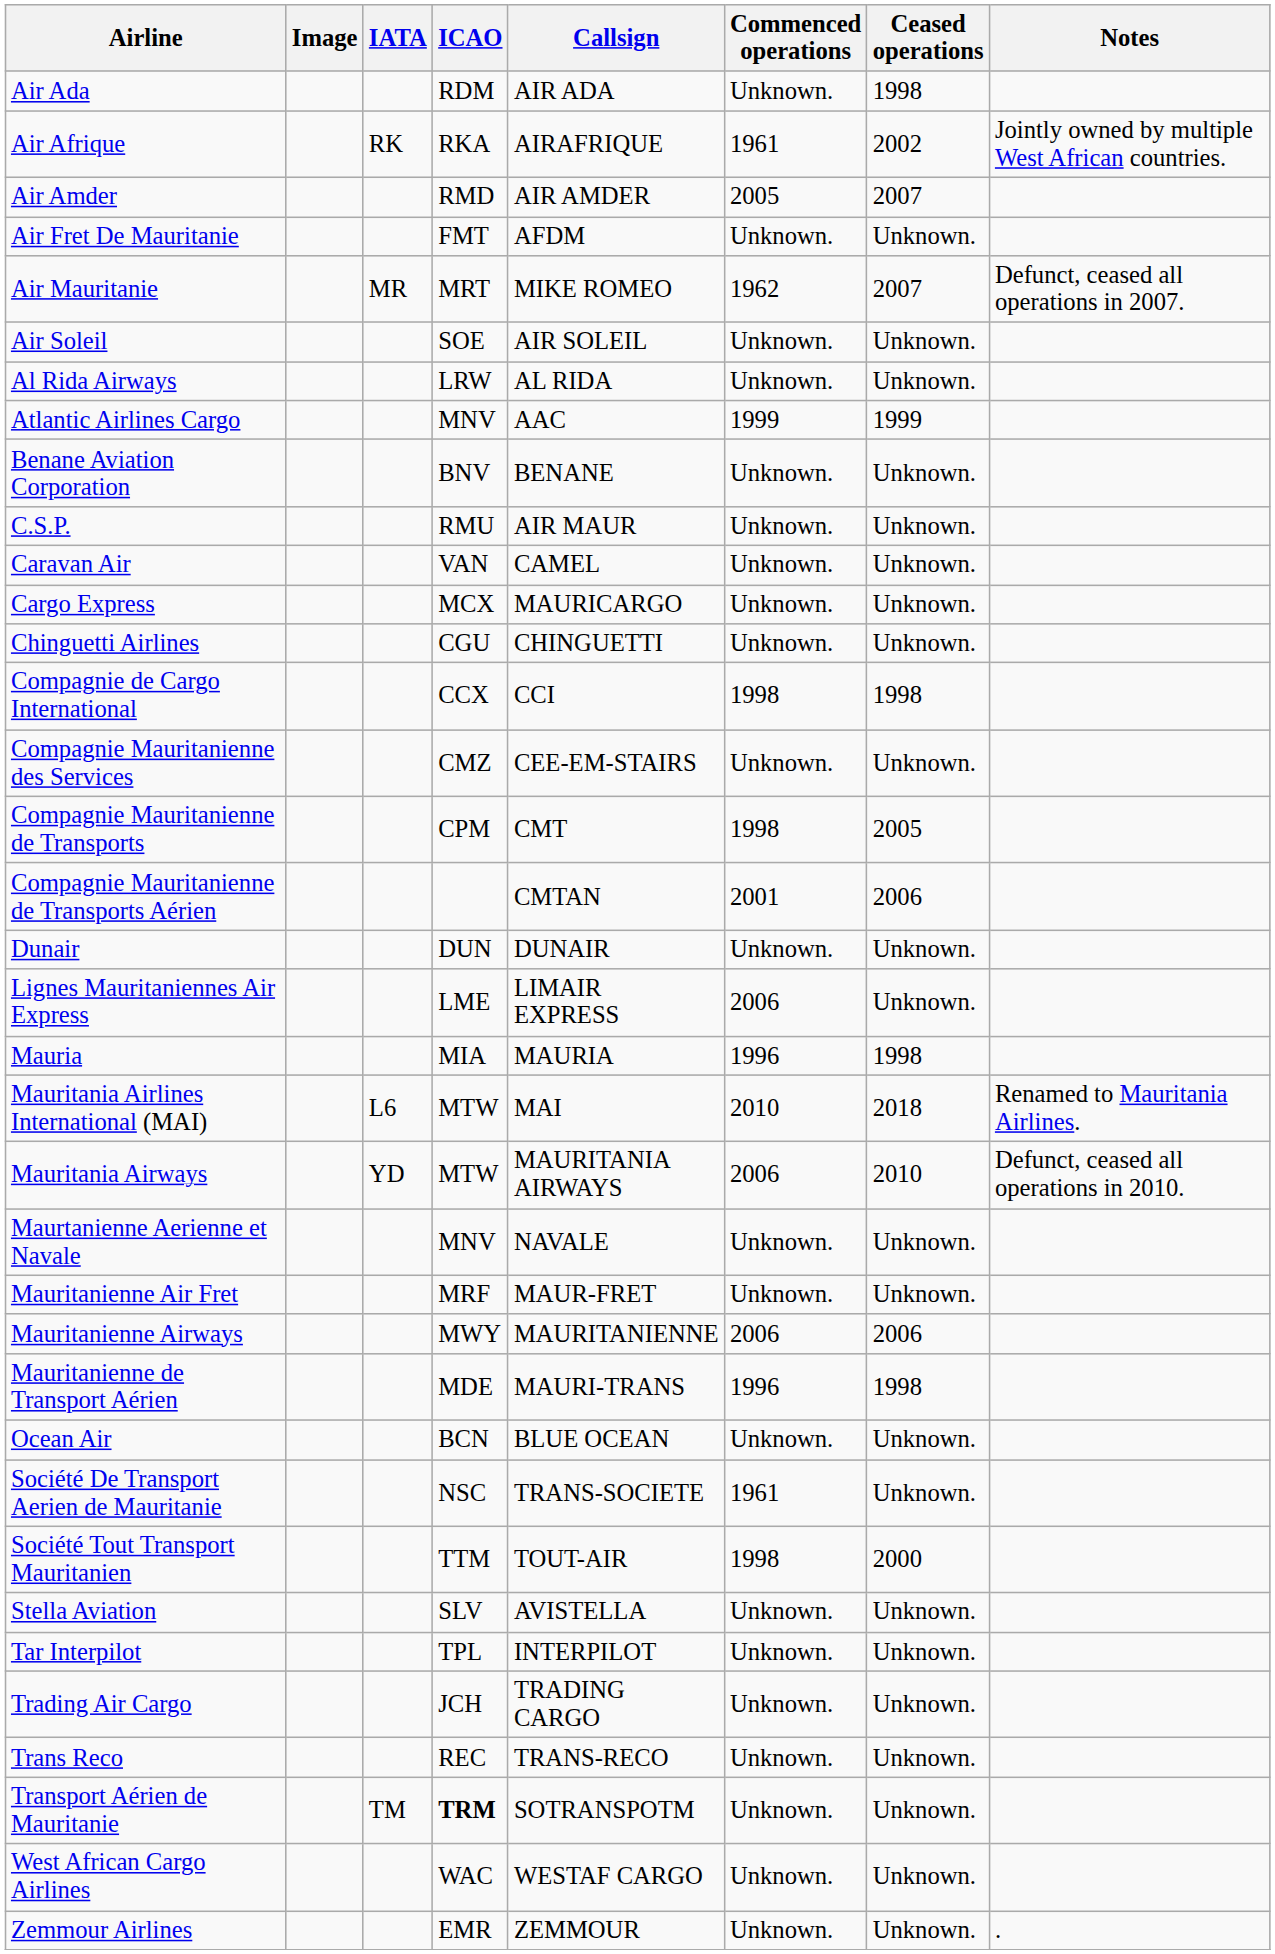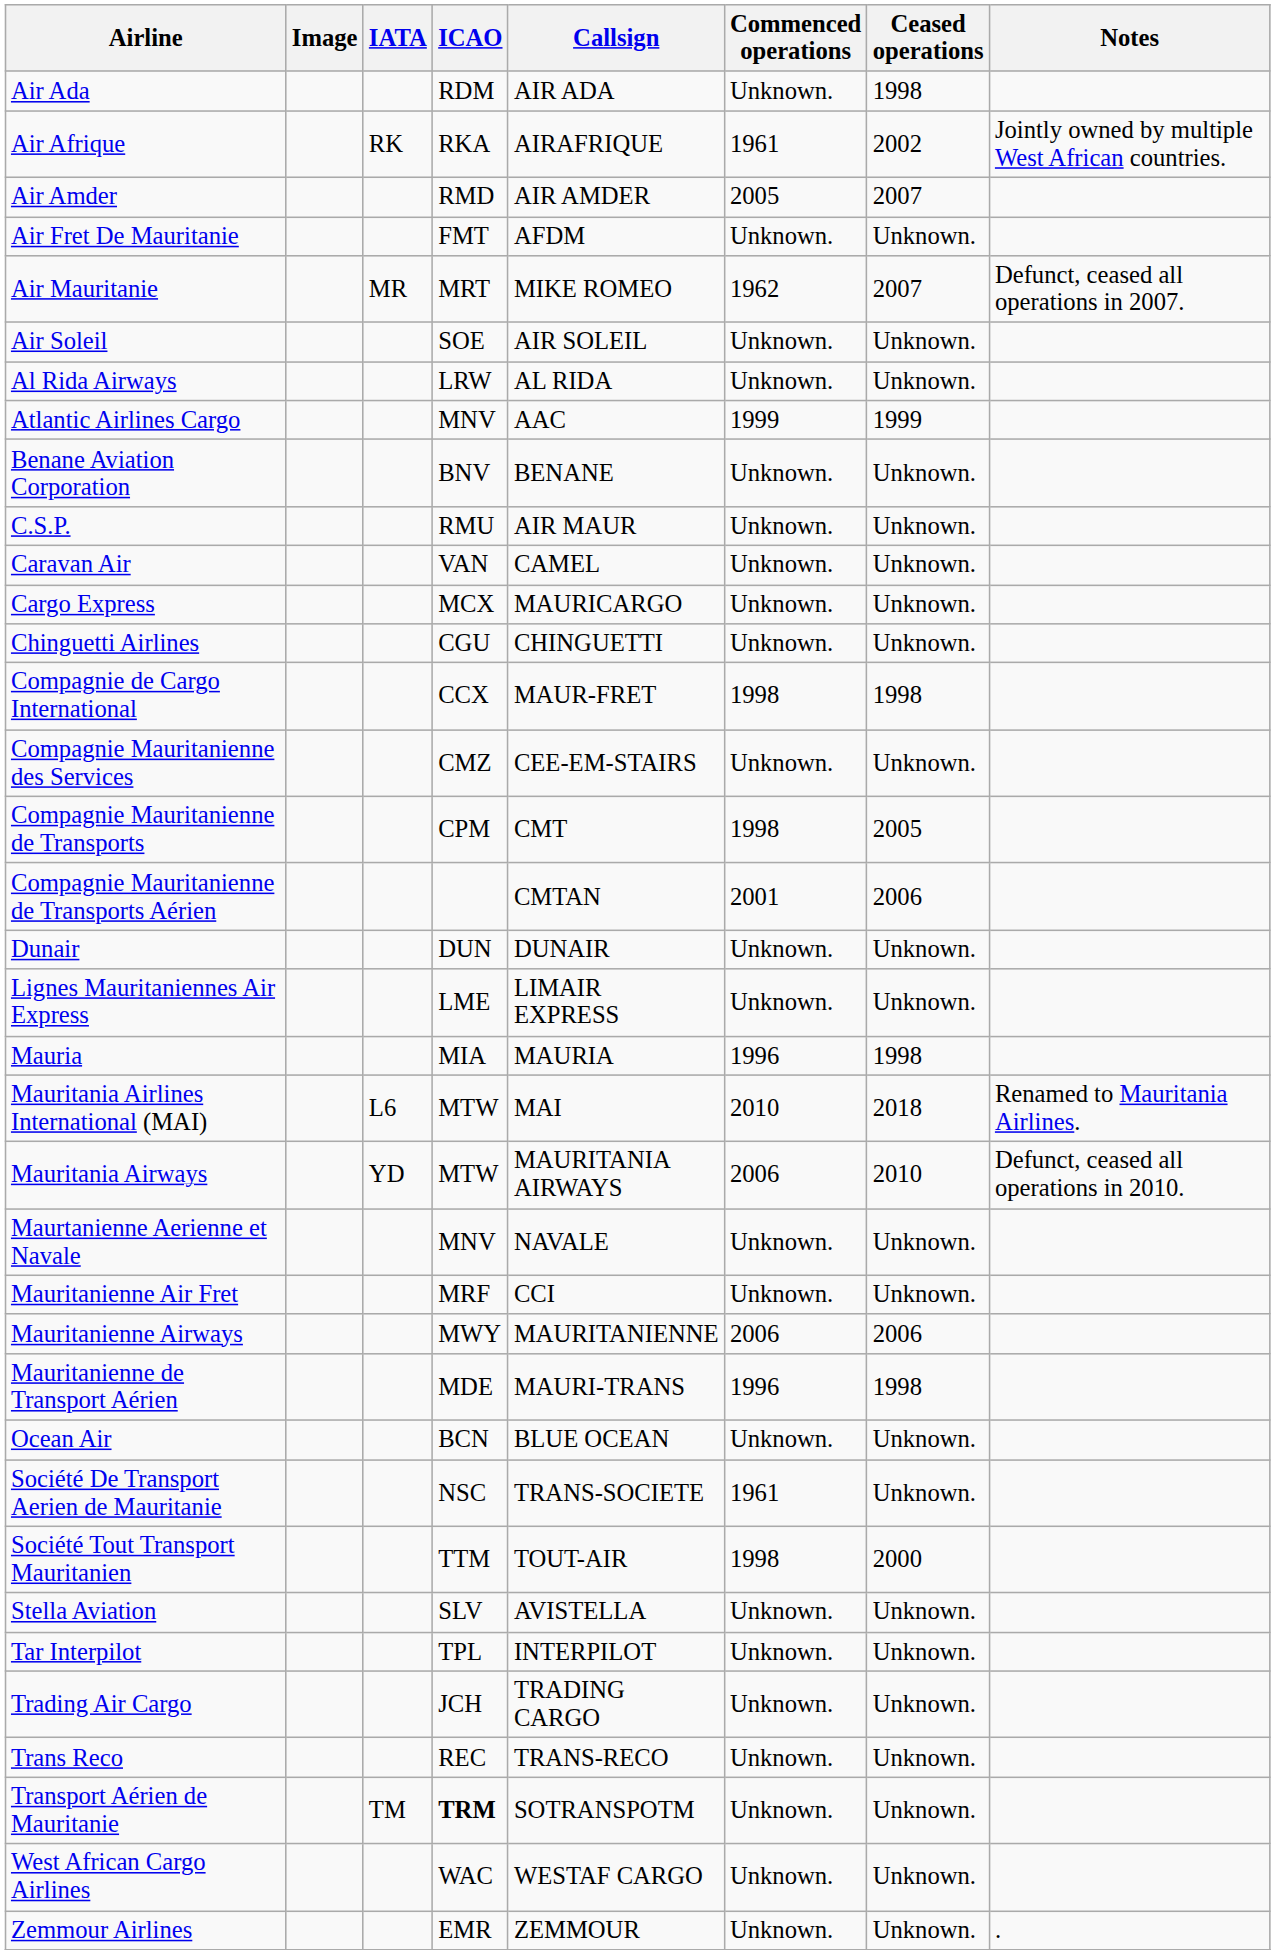 <table class="wikitable sortable" style="border-collapse:collapse; margin:auto;" border="1" cellpadding="3">
 <tr valign="middle">
 <th style="width:175px;">Airline</th>
 <th>Image</th>
 <th><strong><a href='#'>IATA</a></strong></th>
 <th><strong><a href='#'>ICAO</a></strong></th>
 <th><a href='#'><strong>Callsign</strong></a></th>
 <th>Commenced<br>operations</th>
 <th>Ceased<br>operations</th>
 <th style="width:175px;">Notes</th>
 </tr>
 <tr>
 <td><a href='#'>Air Ada</a></td>
 <td></td>
 <td></td>
 <td>RDM</td>
 <td>AIR ADA</td>
 <td>Unknown.</td>
 <td>1998</td>
 <td></td>
 </tr>
 <tr>
 <td><a href='#'>Air Afrique</a></td>
 <td></td>
 <td>RK</td>
 <td>RKA</td>
 <td>AIRAFRIQUE</td>
 <td>1961</td>
 <td>2002</td>
 <td>Jointly owned by multiple <a href='#'>West African</a> countries.</td>
 </tr>
 <tr>
 <td><a href='#'>Air Amder</a></td>
 <td></td>
 <td></td>
 <td>RMD</td>
 <td>AIR AMDER</td>
 <td>2005</td>
 <td>2007</td>
 <td></td>
 </tr>
 <tr>
 <td><a href='#'>Air Fret De Mauritanie</a></td>
 <td></td>
 <td></td>
 <td>FMT</td>
 <td>AFDM</td>
 <td>Unknown.</td>
 <td>Unknown.</td>
 <td></td>
 </tr>
 <tr>
 <td><a href='#'>Air Mauritanie</a></td>
 <td></td>
 <td>MR</td>
 <td>MRT</td>
 <td>MIKE ROMEO</td>
 <td>1962</td>
 <td>2007</td>
 <td>Defunct, ceased all operations in 2007.</td>
 </tr>
 <tr>
 <td><a href='#'>Air Soleil</a></td>
 <td></td>
 <td></td>
 <td>SOE</td>
 <td>AIR SOLEIL</td>
 <td>Unknown.</td>
 <td>Unknown.</td>
 <td></td>
 </tr>
 <tr>
 <td><a href='#'>Al Rida Airways</a></td>
 <td></td>
 <td></td>
 <td>LRW</td>
 <td>AL RIDA</td>
 <td>Unknown.</td>
 <td>Unknown.</td>
 <td></td>
 </tr>
 <tr>
 <td><a href='#'>Atlantic Airlines Cargo</a></td>
 <td></td>
 <td></td>
 <td>MNV</td>
 <td>AAC</td>
 <td>1999</td>
 <td>1999</td>
 <td></td>
 </tr>
 <tr>
 <td><a href='#'>Benane Aviation Corporation</a></td>
 <td></td>
 <td></td>
 <td>BNV</td>
 <td>BENANE</td>
 <td>Unknown.</td>
 <td>Unknown.</td>
 <td></td>
 </tr>
 <tr>
 <td><a href='#'>C.S.P.</a></td>
 <td></td>
 <td></td>
 <td>RMU</td>
 <td>AIR MAUR</td>
 <td>Unknown.</td>
 <td>Unknown.</td>
 <td></td>
 </tr>
 <tr>
 <td><a href='#'>Caravan Air</a></td>
 <td></td>
 <td></td>
 <td>VAN</td>
 <td>CAMEL</td>
 <td>Unknown.</td>
 <td>Unknown.</td>
 <td></td>
 </tr>
 <tr>
 <td><a href='#'>Cargo Express</a></td>
 <td></td>
 <td></td>
 <td>MCX</td>
 <td>MAURICARGO</td>
 <td>Unknown.</td>
 <td>Unknown.</td>
 <td></td>
 </tr>
 <tr>
 <td><a href='#'>Chinguetti Airlines</a></td>
 <td></td>
 <td></td>
 <td>CGU</td>
 <td>CHINGUETTI</td>
 <td>Unknown.</td>
 <td>Unknown.</td>
 <td></td>
 </tr>
 <tr>
 <td><a href='#'>Compagnie de Cargo International</a></td>
 <td></td>
 <td></td>
 <td>CCX</td>
-<td>CCI</td>
+<td>MAUR-FRET</td>
 <td>1998</td>
 <td>1998</td>
 <td></td>
 </tr>
 <tr>
 <td><a href='#'>Compagnie Mauritanienne des Services</a></td>
 <td></td>
 <td></td>
 <td>CMZ</td>
 <td>CEE-EM-STAIRS</td>
 <td>Unknown.</td>
 <td>Unknown.</td>
 <td></td>
 </tr>
 <tr>
 <td><a href='#'>Compagnie Mauritanienne de Transports</a></td>
 <td></td>
 <td></td>
 <td>CPM</td>
 <td>CMT</td>
 <td>1998</td>
 <td>2005</td>
 <td></td>
 </tr>
 <tr>
 <td><a href='#'>Compagnie Mauritanienne de Transports Aérien</a></td>
 <td></td>
 <td></td>
 <td></td>
 <td>CMTAN</td>
 <td>2001</td>
 <td>2006</td>
 <td></td>
 </tr>
 <tr>
 <td><a href='#'>Dunair</a></td>
 <td></td>
 <td></td>
 <td>DUN</td>
 <td>DUNAIR</td>
 <td>Unknown.</td>
 <td>Unknown.</td>
 <td></td>
 </tr>
 <tr>
 <td><a href='#'>Lignes Mauritaniennes Air Express</a></td>
 <td></td>
 <td></td>
 <td>LME</td>
 <td>LIMAIR<br>EXPRESS</td>
-<td>2006</td>
+<td>Unknown.</td>
 <td>Unknown.</td>
 <td></td>
 </tr>
 <tr>
 <td><a href='#'>Mauria</a></td>
 <td></td>
 <td></td>
 <td>MIA</td>
 <td>MAURIA</td>
 <td>1996</td>
 <td>1998</td>
 <td></td>
 </tr>
 <tr>
 <td><a href='#'>Mauritania Airlines International</a> (MAI)</td>
 <td></td>
 <td>L6</td>
 <td>MTW</td>
 <td>MAI</td>
 <td>2010</td>
 <td>2018</td>
 <td>Renamed to <a href='#'>Mauritania Airlines</a>.</td>
 </tr>
 <tr>
 <td><a href='#'>Mauritania Airways</a></td>
 <td></td>
 <td>YD</td>
 <td>MTW</td>
 <td>MAURITANIA<br>AIRWAYS</td>
 <td>2006</td>
 <td>2010</td>
 <td>Defunct, ceased all operations in 2010.</td>
 </tr>
 <tr>
 <td><a href='#'>Maurtanienne Aerienne et Navale</a></td>
 <td></td>
 <td></td>
 <td>MNV</td>
 <td>NAVALE</td>
 <td>Unknown.</td>
 <td>Unknown.</td>
 <td></td>
 </tr>
 <tr>
 <td><a href='#'>Mauritanienne Air Fret</a></td>
 <td></td>
 <td></td>
 <td>MRF</td>
-<td>MAUR-FRET</td>
+<td>CCI</td>
 <td>Unknown.</td>
 <td>Unknown.</td>
 <td></td>
 </tr>
 <tr>
 <td><a href='#'>Mauritanienne Airways</a></td>
 <td></td>
 <td></td>
 <td>MWY</td>
 <td>MAURITANIENNE</td>
 <td>2006</td>
 <td>2006</td>
 <td></td>
 </tr>
 <tr>
 <td><a href='#'>Mauritanienne de Transport Aérien</a></td>
 <td></td>
 <td></td>
 <td>MDE</td>
 <td>MAURI-TRANS</td>
 <td>1996</td>
 <td>1998</td>
 <td></td>
 </tr>
 <tr>
 <td><a href='#'>Ocean Air</a></td>
 <td></td>
 <td></td>
 <td>BCN</td>
 <td>BLUE OCEAN</td>
 <td>Unknown.</td>
 <td>Unknown.</td>
 <td></td>
 </tr>
 <tr>
 <td><a href='#'>Société De Transport Aerien de Mauritanie</a></td>
 <td></td>
 <td></td>
 <td>NSC</td>
 <td>TRANS-SOCIETE</td>
 <td>1961</td>
 <td>Unknown.</td>
 <td></td>
 </tr>
 <tr>
 <td><a href='#'>Société Tout Transport Mauritanien</a></td>
 <td></td>
 <td></td>
 <td>TTM</td>
 <td>TOUT-AIR</td>
 <td>1998</td>
 <td>2000</td>
 <td></td>
 </tr>
 <tr>
 <td><a href='#'>Stella Aviation</a></td>
 <td></td>
 <td></td>
 <td>SLV</td>
 <td>AVISTELLA</td>
 <td>Unknown.</td>
 <td>Unknown.</td>
 <td></td>
 </tr>
 <tr>
 <td><a href='#'>Tar Interpilot</a></td>
 <td></td>
 <td></td>
 <td>TPL</td>
 <td>INTERPILOT</td>
 <td>Unknown.</td>
 <td>Unknown.</td>
 <td></td>
 </tr>
 <tr>
 <td><a href='#'>Trading Air Cargo</a></td>
 <td></td>
 <td></td>
 <td>JCH</td>
 <td>TRADING<br>CARGO</td>
 <td>Unknown.</td>
 <td>Unknown.</td>
 <td></td>
 </tr>
 <tr>
 <td><a href='#'>Trans Reco</a></td>
 <td></td>
 <td></td>
 <td>REC</td>
 <td>TRANS-RECO</td>
 <td>Unknown.</td>
 <td>Unknown.</td>
 <td></td>
 </tr>
 <tr>
 <td><a href='#'>Transport Aérien de Mauritanie</a></td>
 <td></td>
 <td>TM</td>
 <td><strong>TRM</strong></td>
 <td>SOTRANSPOTM</td>
 <td>Unknown.</td>
 <td>Unknown.</td>
 <td></td>
 </tr>
 <tr>
 <td><a href='#'>West African Cargo Airlines</a></td>
 <td></td>
 <td></td>
 <td>WAC</td>
 <td>WESTAF CARGO</td>
 <td>Unknown.</td>
 <td>Unknown.</td>
 <td></td>
 </tr>
 <tr>
 <td><a href='#'>Zemmour Airlines</a></td>
 <td></td>
 <td></td>
 <td>EMR</td>
 <td>ZEMMOUR</td>
 <td>Unknown.</td>
 <td>Unknown.</td>
 <td>.</td>
 </tr>
 <tr>
 </tr>
 </table>
